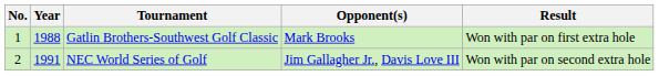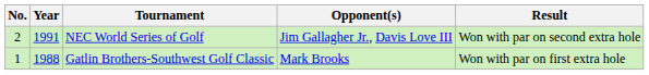 <table class="wikitable" style="font-size:95%;">
 <tr>
 <th>No.</th>
 <th>Year</th>
 <th>Tournament</th>
 <th>Opponent(s)</th>
 <th>Result</th>
 </tr>
 <tr style="background:#D0F0C0;">
+<td align=center>2</td>
+<td><a href='#'>1991</a></td>
+<td><a href='#'>NEC World Series of Golf</a></td>
+<td> <a href='#'>Jim Gallagher Jr.</a>,  <a href='#'>Davis Love III</a></td>
+<td>Won with par on second extra hole</td>
+</tr>
+<tr style="background:#D0F0C0;">
 <td align=center>1</td>
 <td><a href='#'>1988</a></td>
 <td><a href='#'>Gatlin Brothers-Southwest Golf Classic</a></td>
 <td> <a href='#'>Mark Brooks</a></td>
 <td>Won with par on first extra hole</td>
 </tr>
-<tr style="background:#D0F0C0;">
-<td align=center>2</td>
-<td><a href='#'>1991</a></td>
-<td><a href='#'>NEC World Series of Golf</a></td>
-<td> <a href='#'>Jim Gallagher Jr.</a>,  <a href='#'>Davis Love III</a></td>
-<td>Won with par on second extra hole</td>
-</tr>
 </table>
